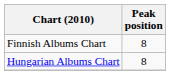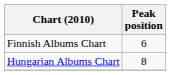 <table class="wikitable sortable">
 <tr>
 <th>Chart (2010)</th>
 <th>Peak<br>position</th>
 </tr>
 <tr>
 <td>Finnish Albums Chart</td>
-<td style="text-align:center;">8</td>
+<td style="text-align:center;">6</td>
 </tr>
 <tr>
 <td><a href='#'>Hungarian Albums Chart</a></td>
 <td style="text-align:center;">8</td>
 </tr>
 <tr>
 </tr>
 </table>
